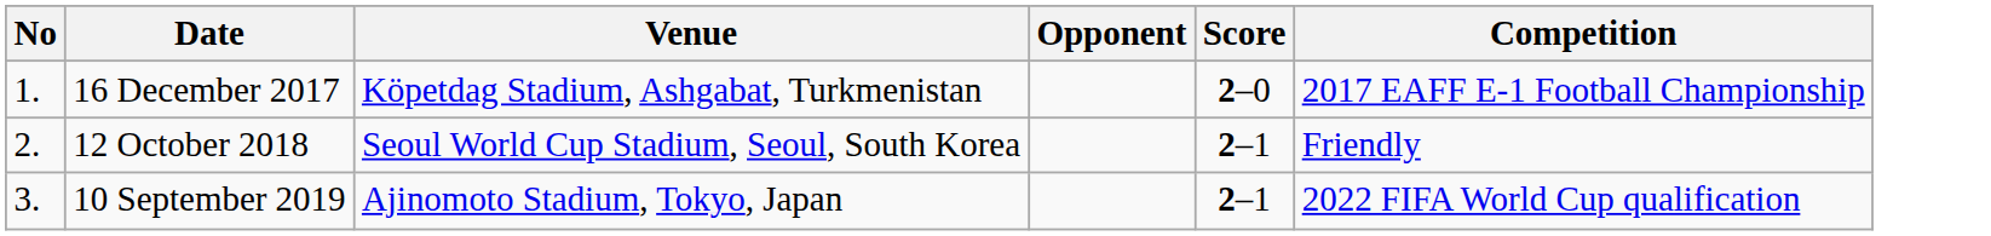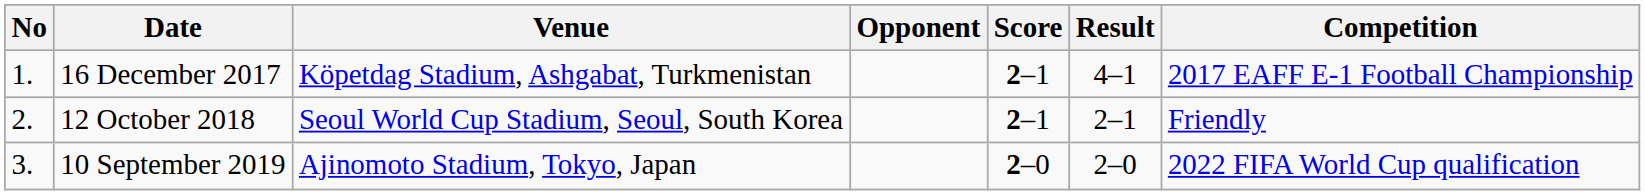 <table class="wikitable sortable">
 <tr>
 <th>No</th>
 <th>Date</th>
 <th>Venue</th>
 <th>Opponent</th>
 <th>Score</th>
+<th>Result</th>
 <th>Competition</th>
 </tr>
 <tr>
 <td>1.</td>
 <td>16 December 2017</td>
 <td><a href='#'>Köpetdag Stadium</a>, <a href='#'>Ashgabat</a>, Turkmenistan</td>
 <td></td>
-<td align=center><strong>2</strong>–0</td>
+<td align=center><strong>2</strong>–1</td>
+<td align=center>4–1</td>
 <td><a href='#'>2017 EAFF E-1 Football Championship</a></td>
 </tr>
 <tr>
 <td>2.</td>
 <td>12 October 2018</td>
 <td><a href='#'>Seoul World Cup Stadium</a>, <a href='#'>Seoul</a>, South Korea</td>
 <td></td>
 <td align=center><strong>2</strong>–1</td>
+<td align=center>2–1</td>
 <td><a href='#'>Friendly</a></td>
 </tr>
 <tr>
 <td>3.</td>
 <td>10 September 2019</td>
 <td><a href='#'>Ajinomoto Stadium</a>, <a href='#'>Tokyo</a>, Japan</td>
 <td></td>
-<td align=center><strong>2</strong>–1</td>
+<td align=center><strong>2</strong>–0</td>
+<td align=center>2–0</td>
 <td><a href='#'>2022 FIFA World Cup qualification</a></td>
 </tr>
 </table>
